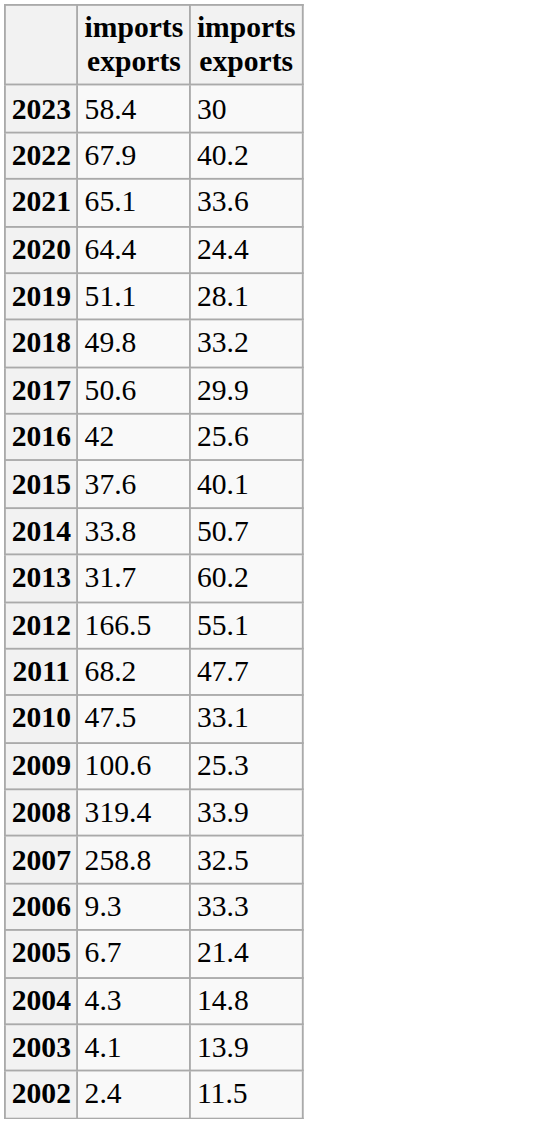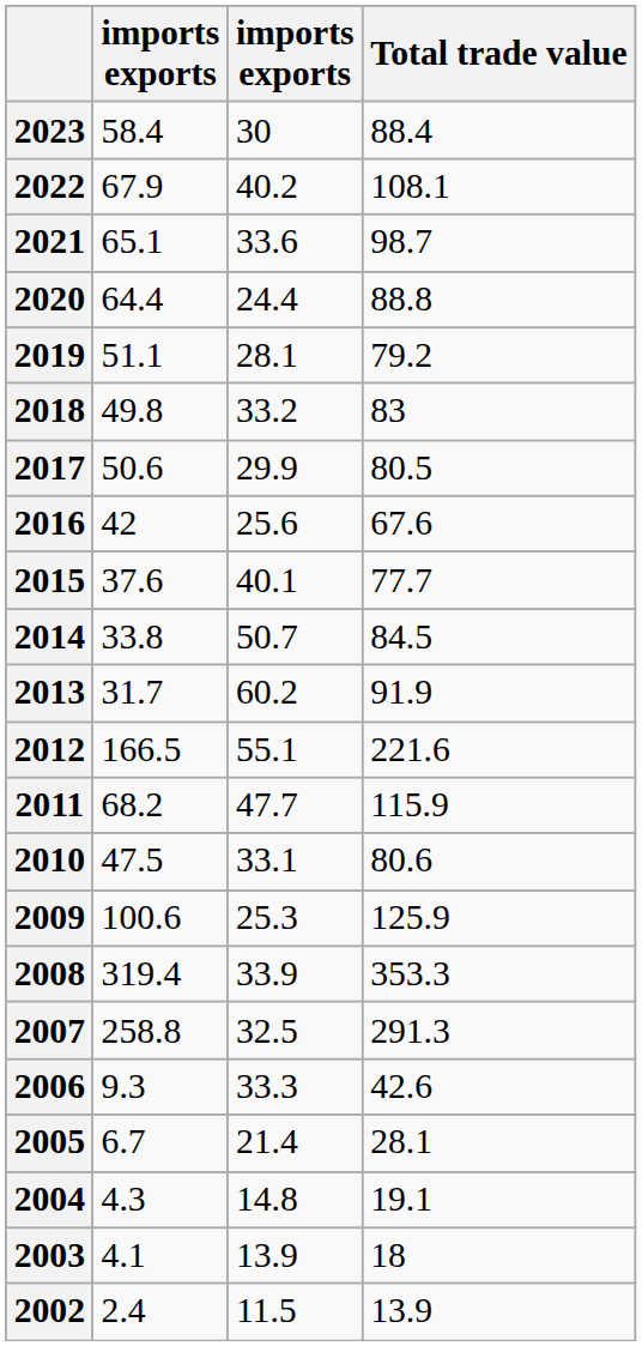 <table class="wikitable">
 <tr>
 <th></th>
 <th> imports<br> exports</th>
 <th> imports<br> exports</th>
+<th>Total trade value</th>
 </tr>
 <tr>
 <th>2023</th>
 <td>58.4</td>
 <td>30</td>
+<td>88.4</td>
 </tr>
 <tr>
 <th>2022</th>
 <td>67.9</td>
 <td>40.2</td>
+<td>108.1</td>
 </tr>
 <tr>
 <th>2021</th>
 <td>65.1</td>
 <td>33.6</td>
+<td>98.7</td>
 </tr>
 <tr>
 <th>2020</th>
 <td>64.4</td>
 <td>24.4</td>
+<td>88.8</td>
 </tr>
 <tr>
 <th>2019</th>
 <td>51.1</td>
 <td>28.1</td>
+<td>79.2</td>
 </tr>
 <tr>
 <th>2018</th>
 <td>49.8</td>
 <td>33.2</td>
+<td>83</td>
 </tr>
 <tr>
 <th>2017</th>
 <td>50.6</td>
 <td>29.9</td>
+<td>80.5</td>
 </tr>
 <tr>
 <th>2016</th>
 <td>42</td>
 <td>25.6</td>
+<td>67.6</td>
 </tr>
 <tr>
 <th>2015</th>
 <td>37.6</td>
 <td>40.1</td>
+<td>77.7</td>
 </tr>
 <tr>
 <th>2014</th>
 <td>33.8</td>
 <td>50.7</td>
+<td>84.5</td>
 </tr>
 <tr>
 <th>2013</th>
 <td>31.7</td>
 <td>60.2</td>
+<td>91.9</td>
 </tr>
 <tr>
 <th>2012</th>
 <td>166.5</td>
 <td>55.1</td>
+<td>221.6</td>
 </tr>
 <tr>
 <th>2011</th>
 <td>68.2</td>
 <td>47.7</td>
+<td>115.9</td>
 </tr>
 <tr>
 <th>2010</th>
 <td>47.5</td>
 <td>33.1</td>
+<td>80.6</td>
 </tr>
 <tr>
 <th>2009</th>
 <td>100.6</td>
 <td>25.3</td>
+<td>125.9</td>
 </tr>
 <tr>
 <th>2008</th>
 <td>319.4</td>
 <td>33.9</td>
+<td>353.3</td>
 </tr>
 <tr>
 <th>2007</th>
 <td>258.8</td>
 <td>32.5</td>
+<td>291.3</td>
 </tr>
 <tr>
 <th>2006</th>
 <td>9.3</td>
 <td>33.3</td>
+<td>42.6</td>
 </tr>
 <tr>
 <th>2005</th>
 <td>6.7</td>
 <td>21.4</td>
+<td>28.1</td>
 </tr>
 <tr>
 <th>2004</th>
 <td>4.3</td>
 <td>14.8</td>
+<td>19.1</td>
 </tr>
 <tr>
 <th>2003</th>
 <td>4.1</td>
 <td>13.9</td>
+<td>18</td>
 </tr>
 <tr>
 <th>2002</th>
 <td>2.4</td>
 <td>11.5</td>
+<td>13.9</td>
 </tr>
 </table>
